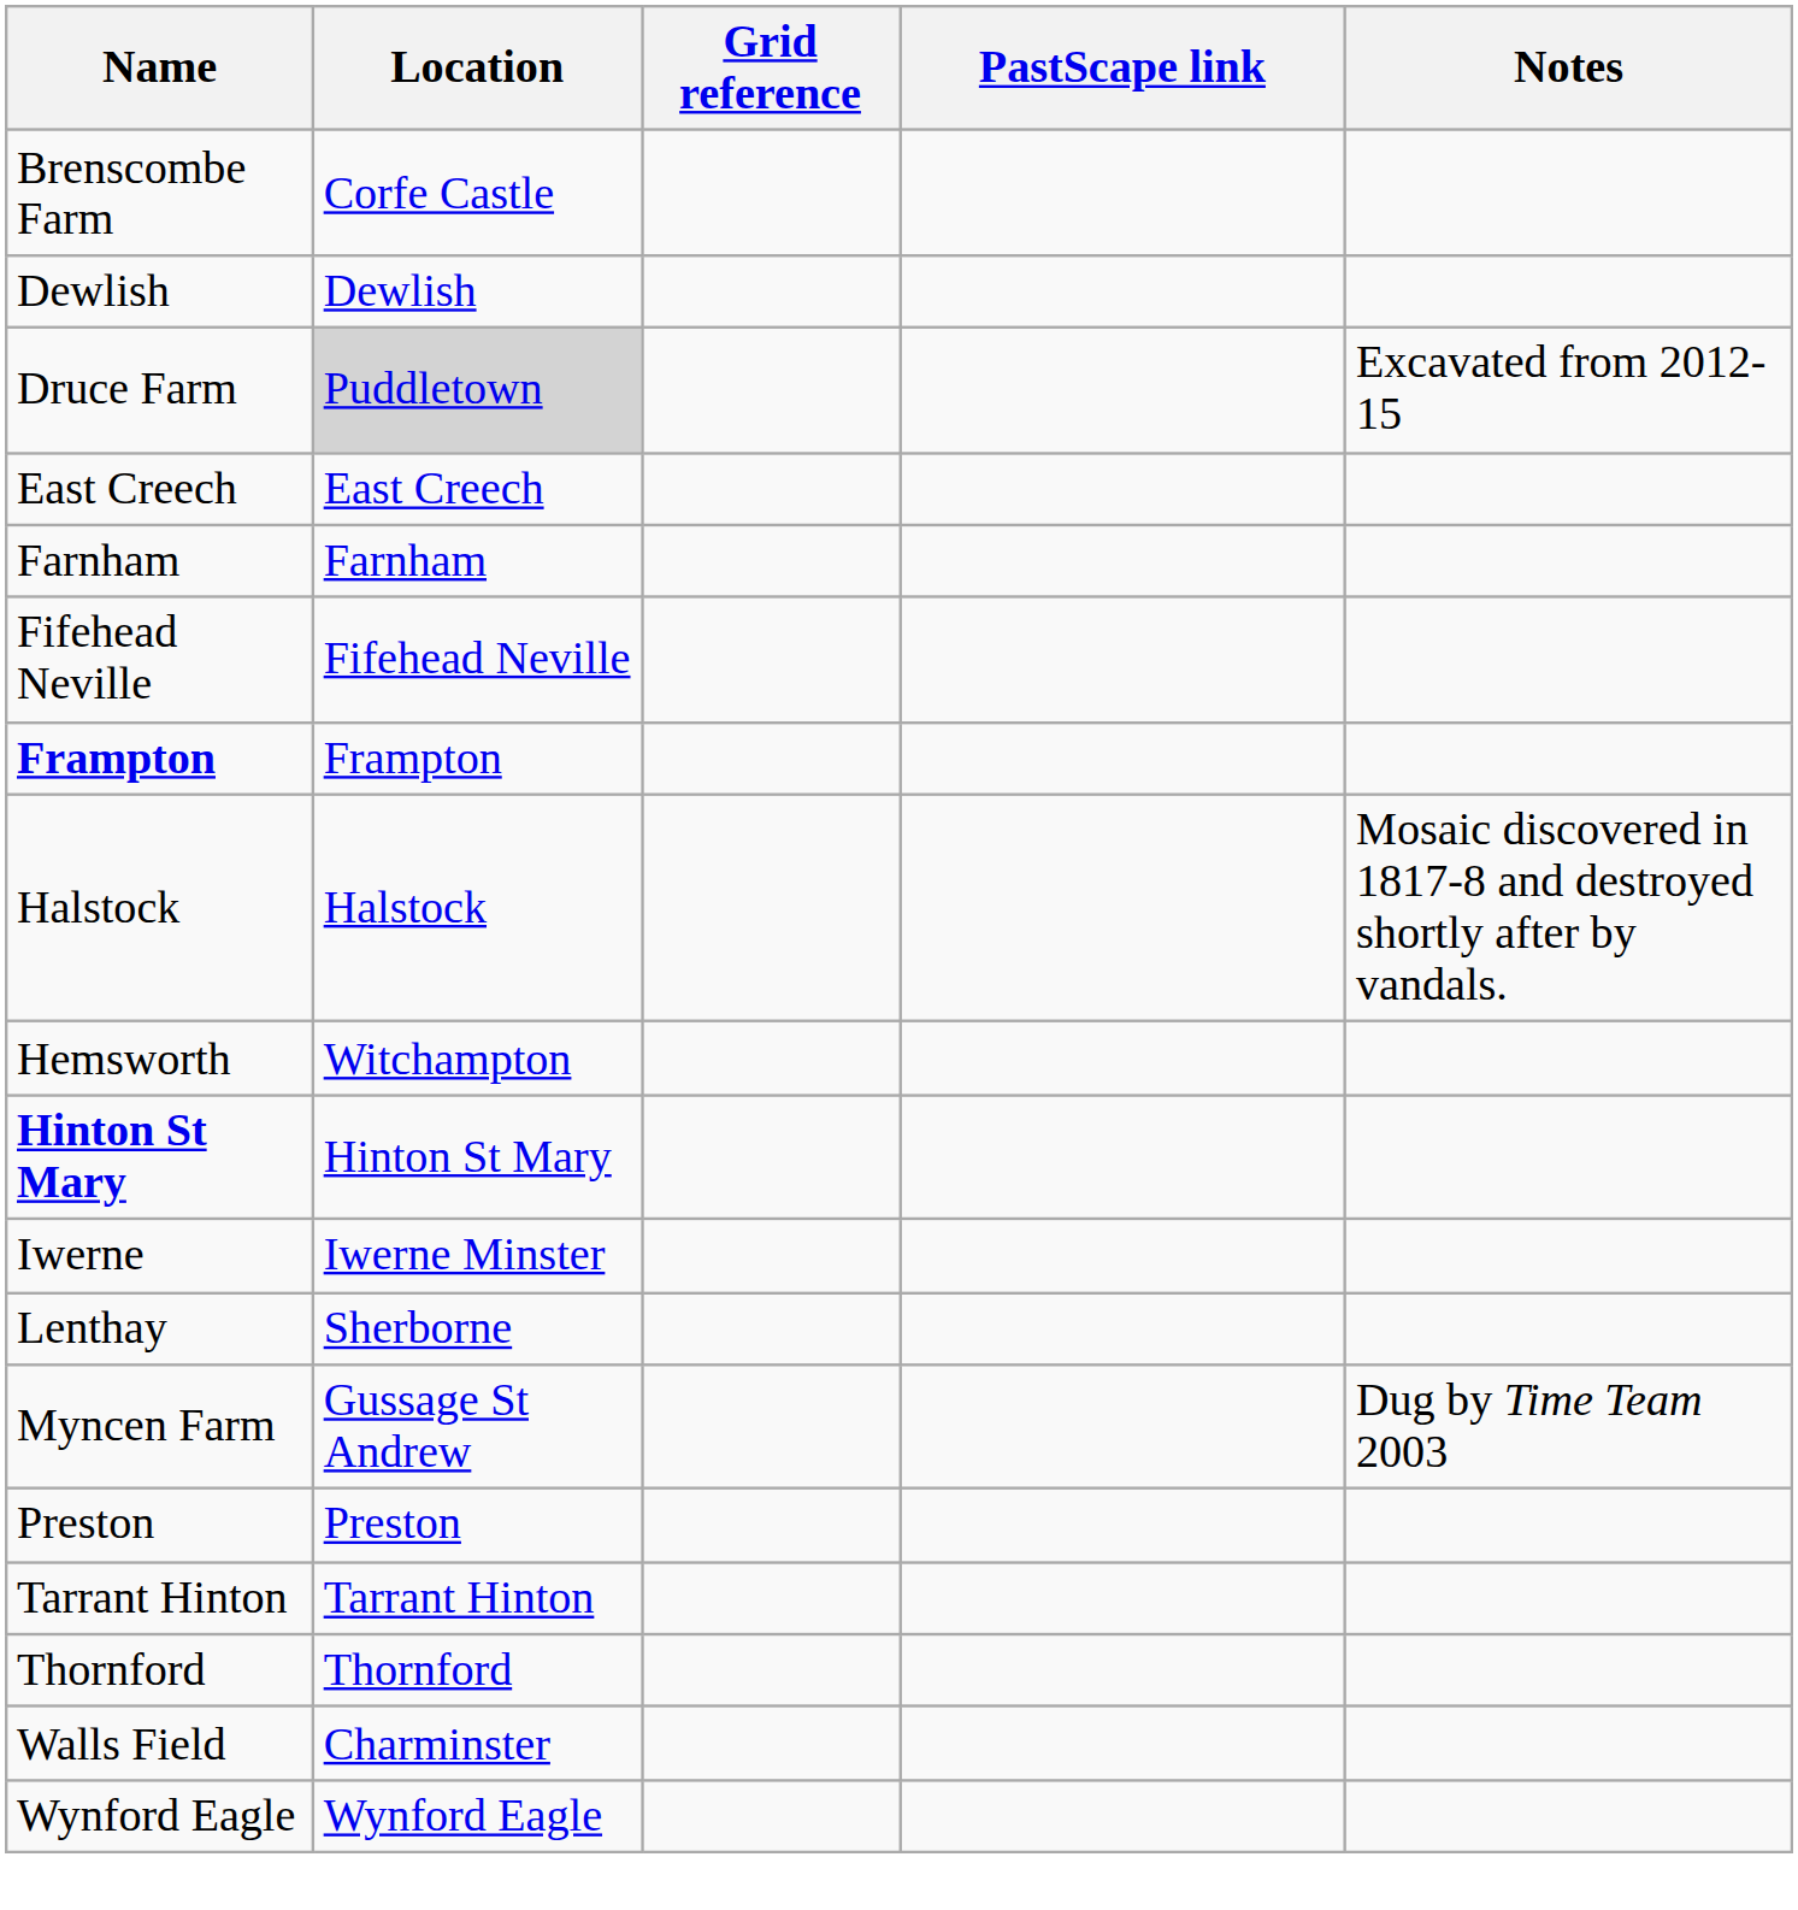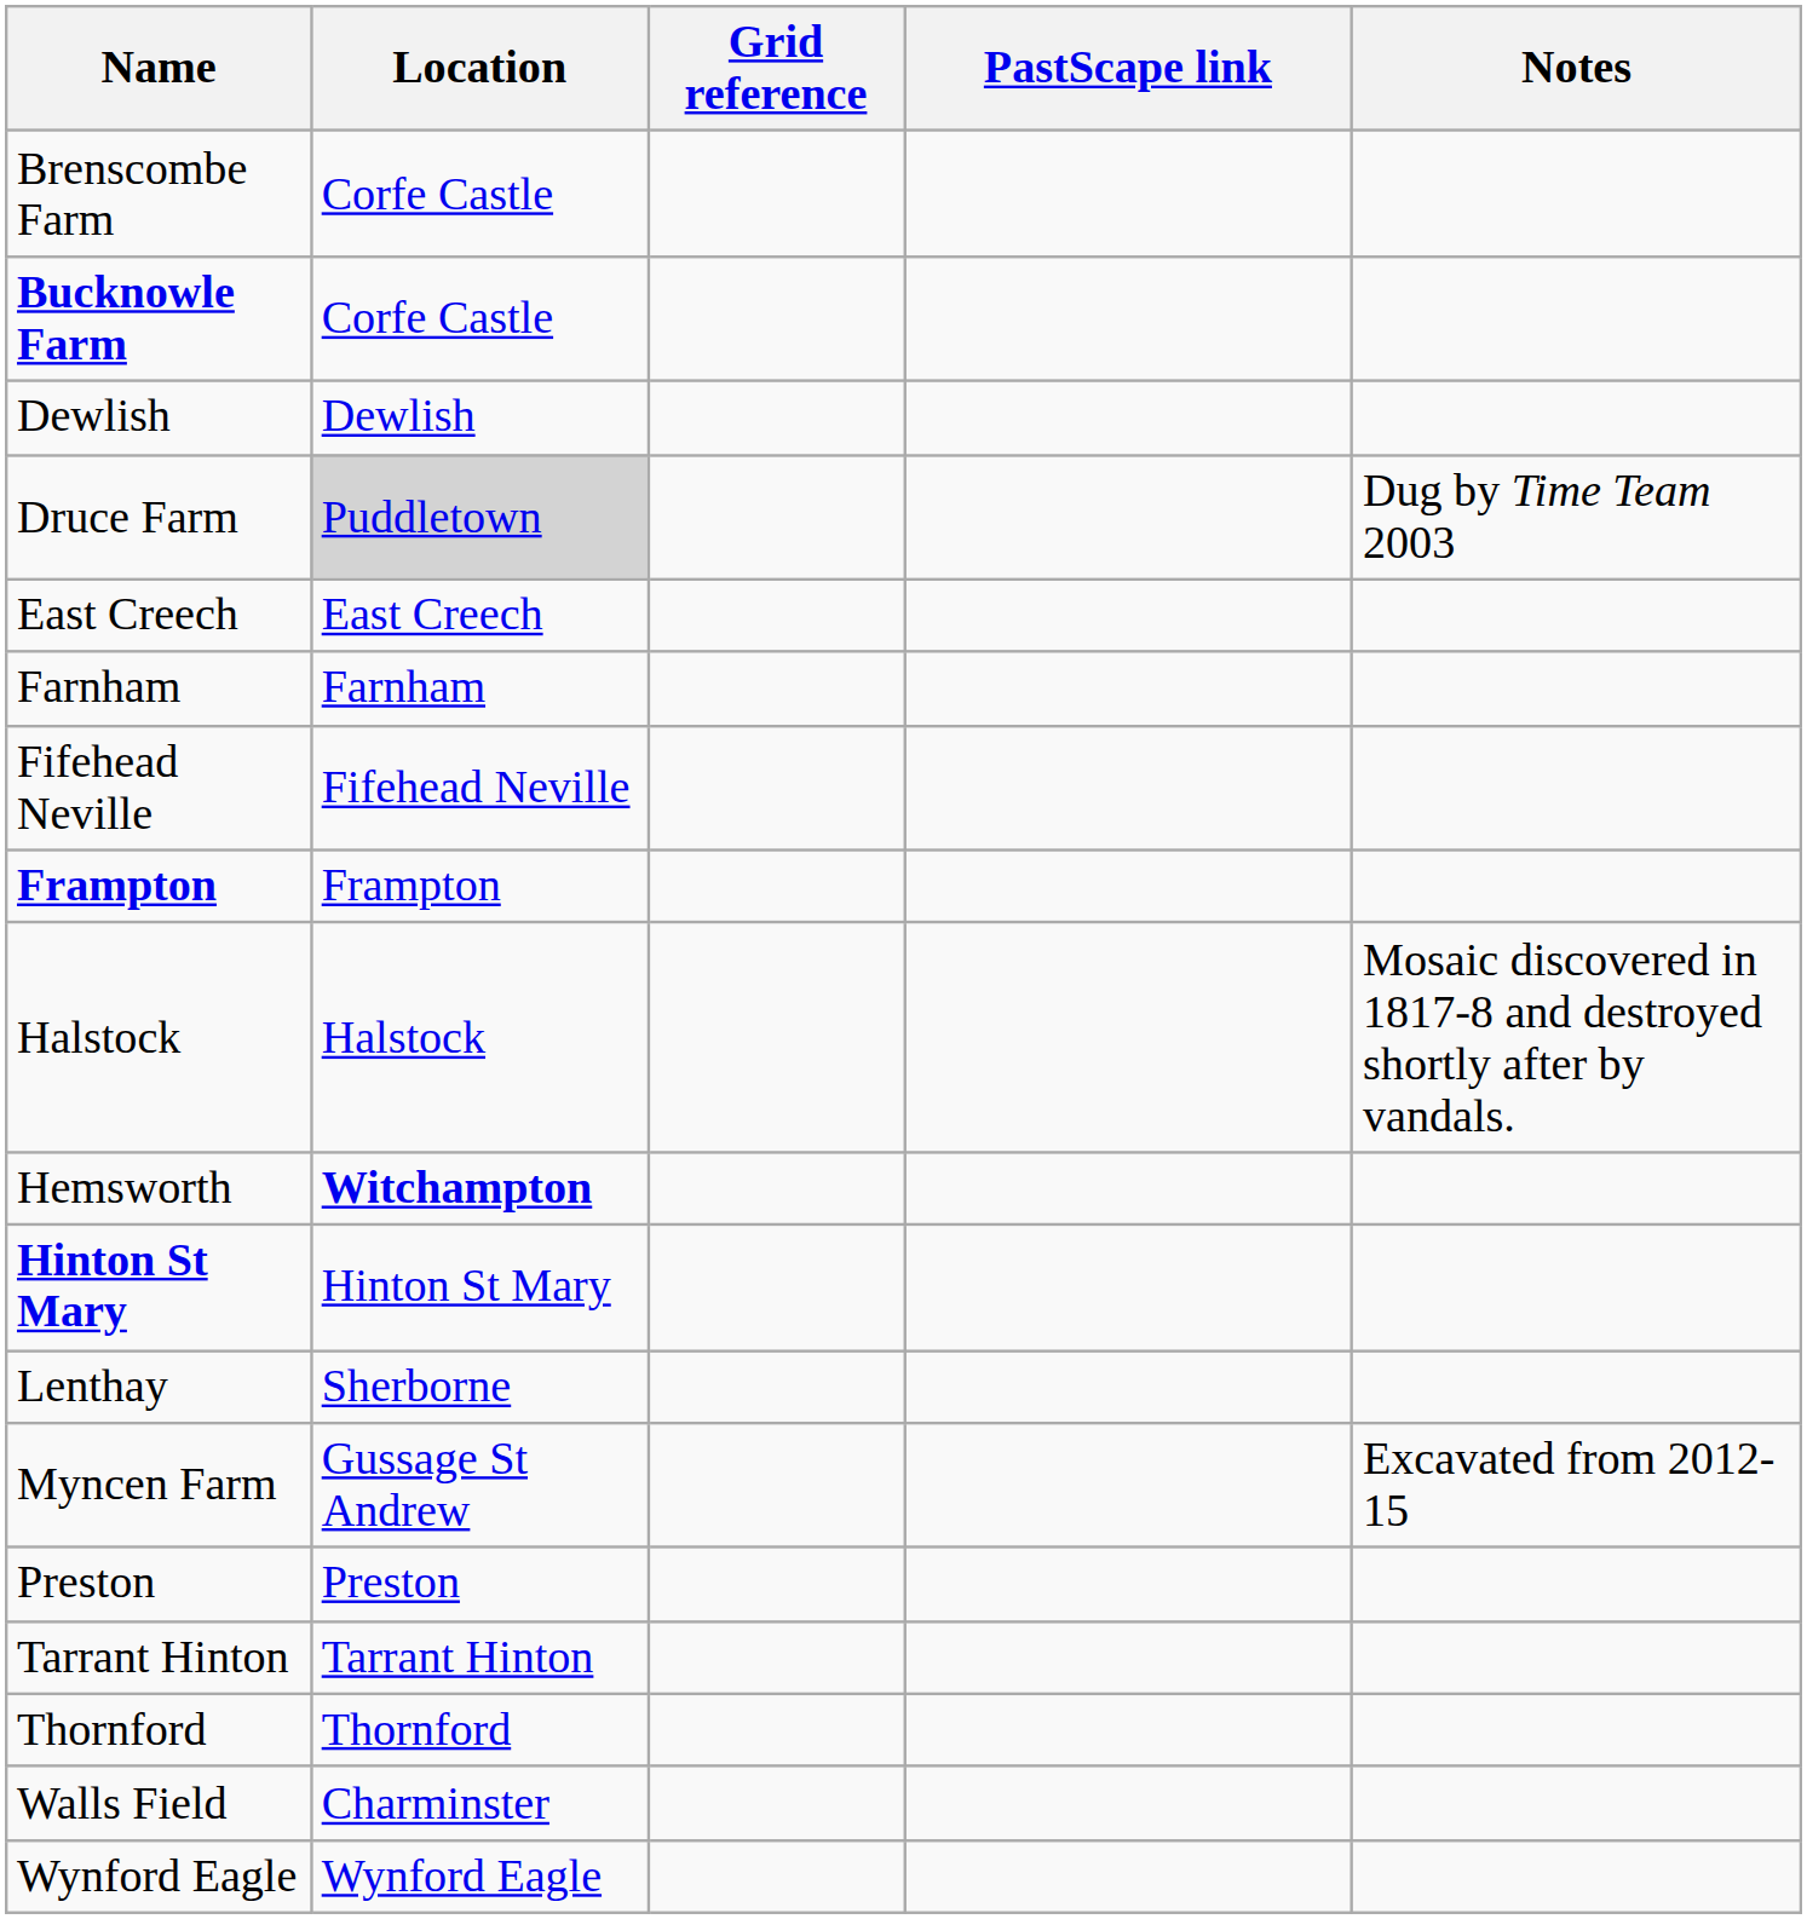 <table class="wikitable sortable" border="1" style="width: 100%">
 <tr>
 <th scope="col">Name</th>
 <th scope="col">Location</th>
 <th scope="col"><a href='#'>Grid reference</a></th>
 <th scope="col" class="unsortable" width="25%"><a href='#'>PastScape link</a></th>
 <th scope="col" class="unsortable" width="25%">Notes</th>
 </tr>
 <tr>
 <td>Brenscombe Farm</td>
+<td><a href='#'>Corfe Castle</a></td>
+<td></td>
+<td></td>
+<td></td>
+</tr>
+<tr>
+<td><strong><a href='#'>Bucknowle Farm</a></strong></td>
 <td><a href='#'>Corfe Castle</a></td>
 <td></td>
 <td></td>
 <td></td>
 </tr>
 <tr>
 <td>Dewlish</td>
 <td><a href='#'>Dewlish</a></td>
 <td></td>
 <td></td>
 <td></td>
 </tr>
 <tr>
 <td>Druce Farm</td>
 <td style="background: lightgrey;"><a href='#'>Puddletown</a></td>
 <td></td>
 <td></td>
-<td>Excavated from 2012-15</td>
+<td>Dug by <em>Time Team</em> 2003</td>
 </tr>
 <tr>
 <td>East Creech</td>
 <td><a href='#'>East Creech</a></td>
 <td></td>
 <td></td>
 <td></td>
 </tr>
 <tr>
 <td>Farnham</td>
 <td><a href='#'>Farnham</a></td>
 <td></td>
 <td></td>
 <td></td>
 </tr>
 <tr>
 <td>Fifehead Neville</td>
 <td><a href='#'>Fifehead Neville</a></td>
 <td></td>
 <td></td>
 <td></td>
 </tr>
 <tr>
 <td><strong><a href='#'>Frampton</a></strong></td>
 <td><a href='#'>Frampton</a></td>
 <td></td>
 <td></td>
 <td></td>
 </tr>
 <tr>
 <td>Halstock</td>
 <td><a href='#'>Halstock</a></td>
 <td></td>
 <td></td>
 <td>Mosaic discovered in 1817-8 and destroyed shortly after by vandals.</td>
 </tr>
 <tr>
 <td>Hemsworth</td>
-<td><a href='#'>Witchampton</a></td>
+<td><strong><a href='#'>Witchampton</a></strong></td>
 <td></td>
 <td></td>
 <td></td>
 </tr>
 <tr>
 <td><strong><a href='#'>Hinton St Mary</a></strong></td>
 <td><a href='#'>Hinton St Mary</a></td>
-<td></td>
-<td></td>
-<td></td>
-</tr>
-<tr>
-<td>Iwerne</td>
-<td><a href='#'>Iwerne Minster</a></td>
 <td></td>
 <td></td>
 <td></td>
 </tr>
 <tr>
 <td>Lenthay</td>
 <td><a href='#'>Sherborne</a></td>
 <td></td>
 <td></td>
 <td></td>
 </tr>
 <tr>
 <td>Myncen Farm</td>
 <td><a href='#'>Gussage St Andrew</a></td>
 <td></td>
 <td></td>
-<td>Dug by <em>Time Team</em> 2003</td>
+<td>Excavated from 2012-15</td>
 </tr>
 <tr>
 <td>Preston</td>
 <td><a href='#'>Preston</a></td>
 <td></td>
 <td></td>
 <td></td>
 </tr>
 <tr>
 <td>Tarrant Hinton</td>
 <td><a href='#'>Tarrant Hinton</a></td>
 <td></td>
 <td></td>
 <td></td>
 </tr>
 <tr>
 <td>Thornford</td>
 <td><a href='#'>Thornford</a></td>
 <td></td>
 <td></td>
 <td></td>
 </tr>
 <tr>
 <td>Walls Field</td>
 <td><a href='#'>Charminster</a></td>
 <td></td>
 <td></td>
 <td></td>
 </tr>
 <tr>
 <td>Wynford Eagle</td>
 <td><a href='#'>Wynford Eagle</a></td>
 <td></td>
 <td></td>
 <td></td>
 </tr>
 </table>
